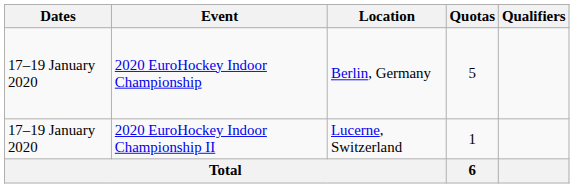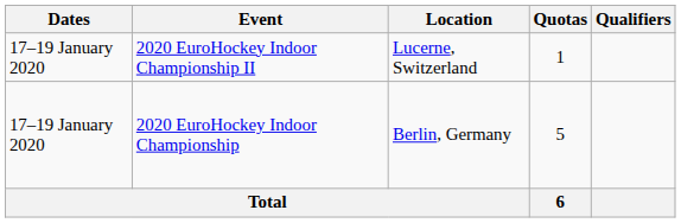 <table class="wikitable">
 <tr>
 <th>Dates</th>
 <th>Event</th>
 <th>Location</th>
 <th>Quotas</th>
 <th>Qualifiers</th>
 </tr>
 <tr>
 <td>17–19 January 2020</td>
+<td><a href='#'>2020 EuroHockey Indoor Championship II</a></td>
+<td><a href='#'>Lucerne</a>, Switzerland</td>
+<td align=center>1</td>
+<td><s></s><br></td>
+</tr>
+<tr>
+<td>17–19 January 2020</td>
 <td><a href='#'>2020 EuroHockey Indoor Championship</a></td>
 <td><a href='#'>Berlin</a>, Germany</td>
 <td align=center>5</td>
 <td><br><br><br><br><br><s></s></td>
-</tr>
-<tr>
-<td>17–19 January 2020</td>
-<td><a href='#'>2020 EuroHockey Indoor Championship II</a></td>
-<td><a href='#'>Lucerne</a>, Switzerland</td>
-<td align=center>1</td>
-<td><s></s><br></td>
 </tr>
 <tr>
 <th colspan=3>Total</th>
 <th>6</th>
 <th></th>
 </tr>
 </table>
